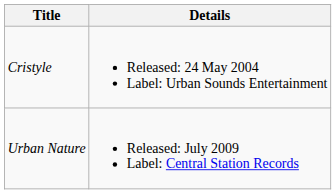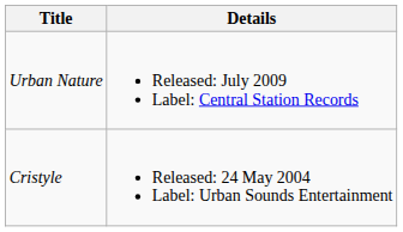 <table class="wikitable">
 <tr>
 <th>Title</th>
 <th>Details</th>
 </tr>
 <tr>
+<td><em>Urban Nature</em></td>
+<td><br><ul><li>Released: July 2009</li><li>Label: <a href='#'>Central Station Records</a></li></ul></td>
+</tr>
+<tr>
 <td><em>Cristyle</em></td>
 <td><br><ul><li>Released: 24 May 2004</li><li>Label: Urban Sounds Entertainment</li></ul></td>
 </tr>
-<tr>
-<td><em>Urban Nature</em></td>
-<td><br><ul><li>Released: July 2009</li><li>Label: <a href='#'>Central Station Records</a></li></ul></td>
-</tr>
 </table>
